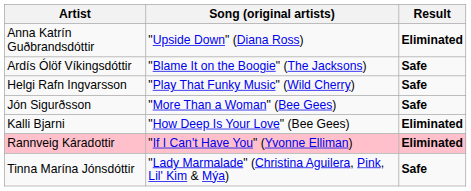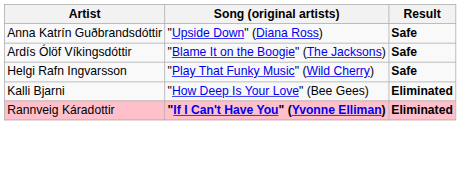 <table class=wikitable>
 <tr>
 <th>Artist</th>
 <th>Song (original artists)</th>
 <th>Result</th>
 </tr>
 <tr>
 <td>Anna Katrín Guðbrandsdóttir</td>
 <td>"<a href='#'>Upside Down</a>" (<a href='#'>Diana Ross</a>)</td>
-<td><strong>Eliminated</strong></td>
+<td><strong>Safe</strong></td>
 </tr>
 <tr>
 <td>Ardís Ólöf Víkingsdóttir</td>
 <td>"<a href='#'>Blame It on the Boogie</a>" (<a href='#'>The Jacksons</a>)</td>
 <td><strong>Safe</strong></td>
 </tr>
 <tr>
 <td>Helgi Rafn Ingvarsson</td>
 <td>"<a href='#'>Play That Funky Music</a>" (<a href='#'>Wild Cherry</a>)</td>
 <td><strong>Safe</strong></td>
 </tr>
 <tr>
-<td>Jón Sigurðsson</td>
-<td>"<a href='#'>More Than a Woman</a>" (<a href='#'>Bee Gees</a>)</td>
-<td><strong>Safe</strong></td>
-</tr>
-<tr>
 <td>Kalli Bjarni</td>
 <td>"<a href='#'>How Deep Is Your Love</a>" (Bee Gees)</td>
 <td><strong>Eliminated</strong></td>
 </tr>
 <tr style="background:pink;">
 <td>Rannveig Káradottir</td>
-<td>"<a href='#'>If I Can't Have You</a>" (<a href='#'>Yvonne Elliman</a>)</td>
+<td><strong>"<a href='#'>If I Can't Have You</a>" (<a href='#'>Yvonne Elliman</a>)</strong></td>
 <td><strong>Eliminated</strong></td>
 </tr>
-<tr>
-<td>Tinna Marína Jónsdóttir</td>
-<td>"<a href='#'>Lady Marmalade</a>" (<a href='#'>Christina Aguilera</a>, <a href='#'>Pink</a>, <a href='#'>Lil' Kim</a> & <a href='#'>Mýa</a>)</td>
-<td><strong>Safe</strong></td>
-</tr>
 </table>
